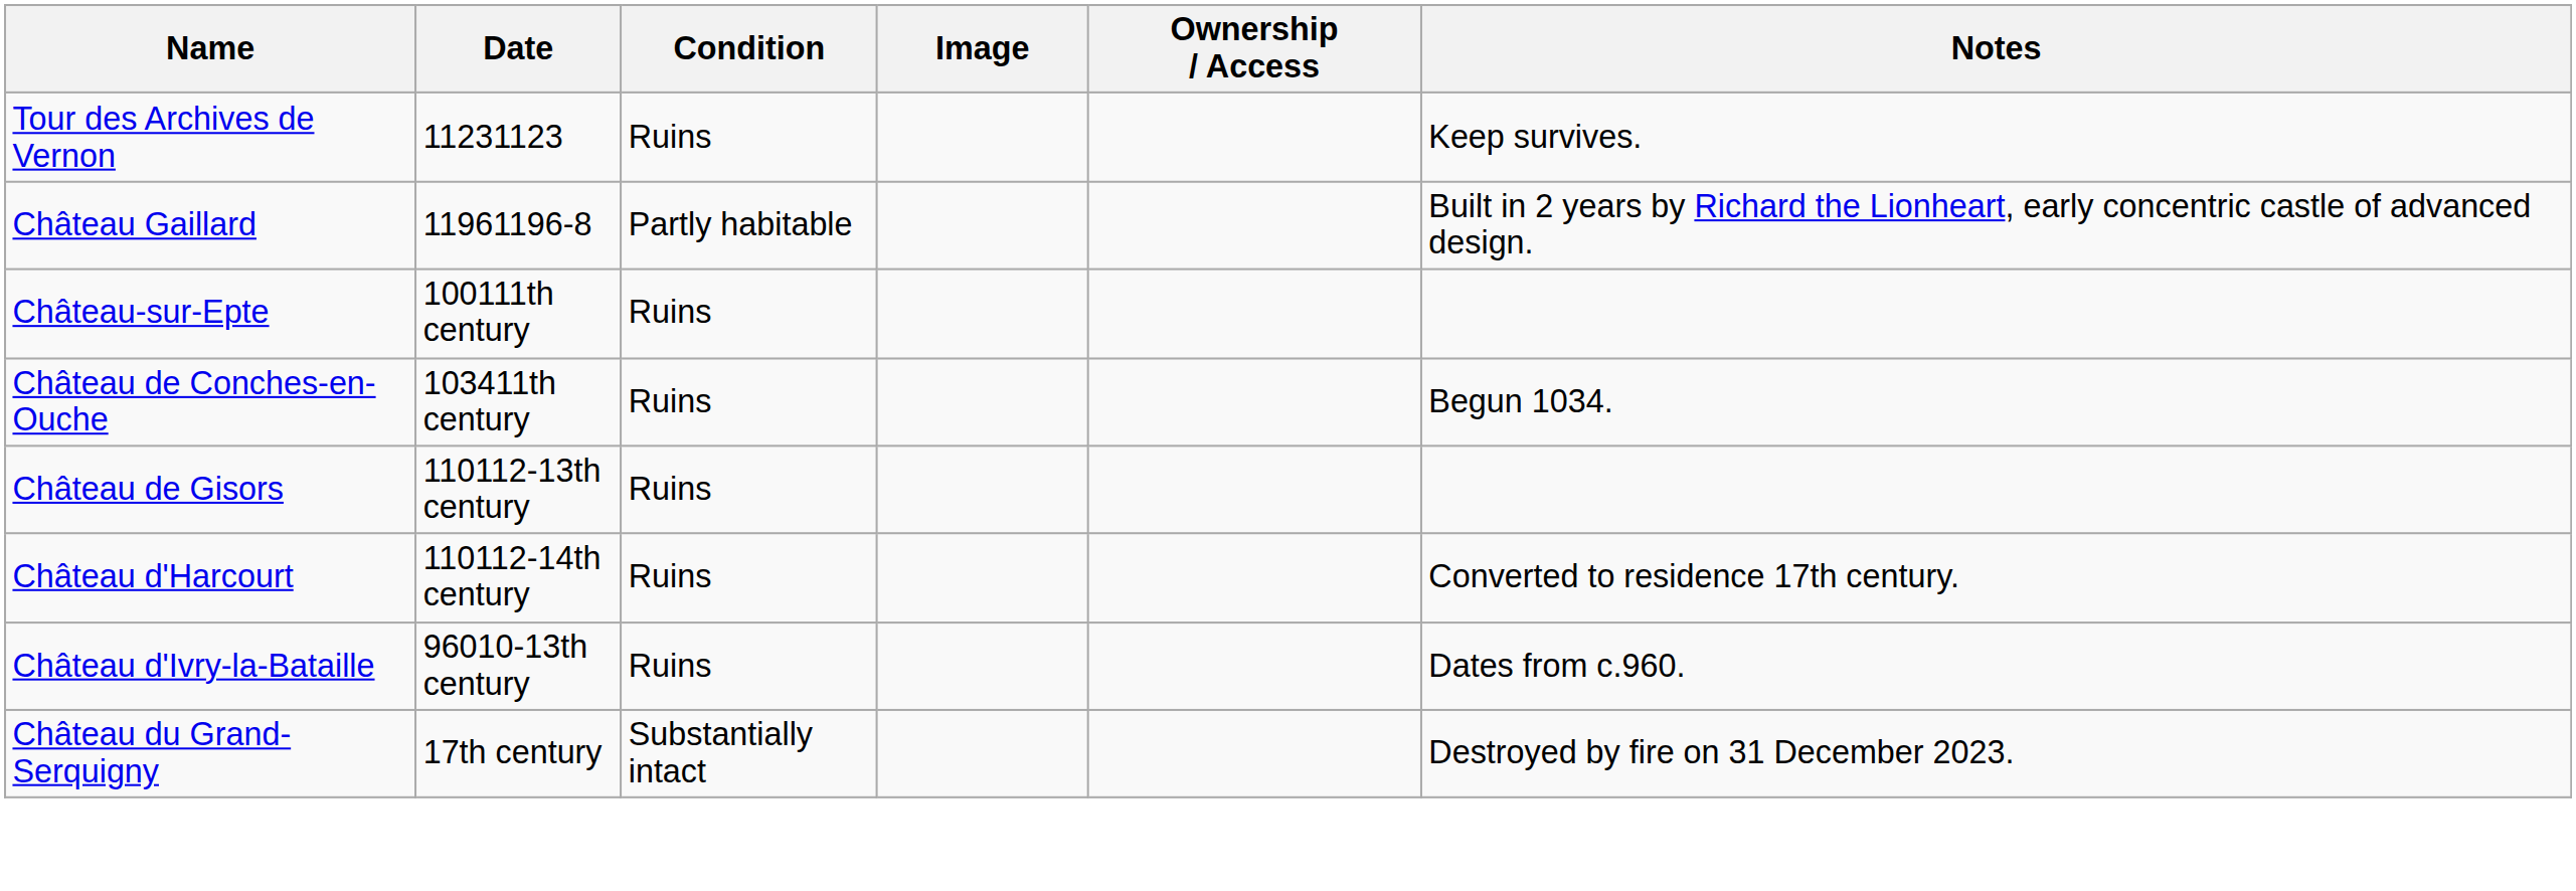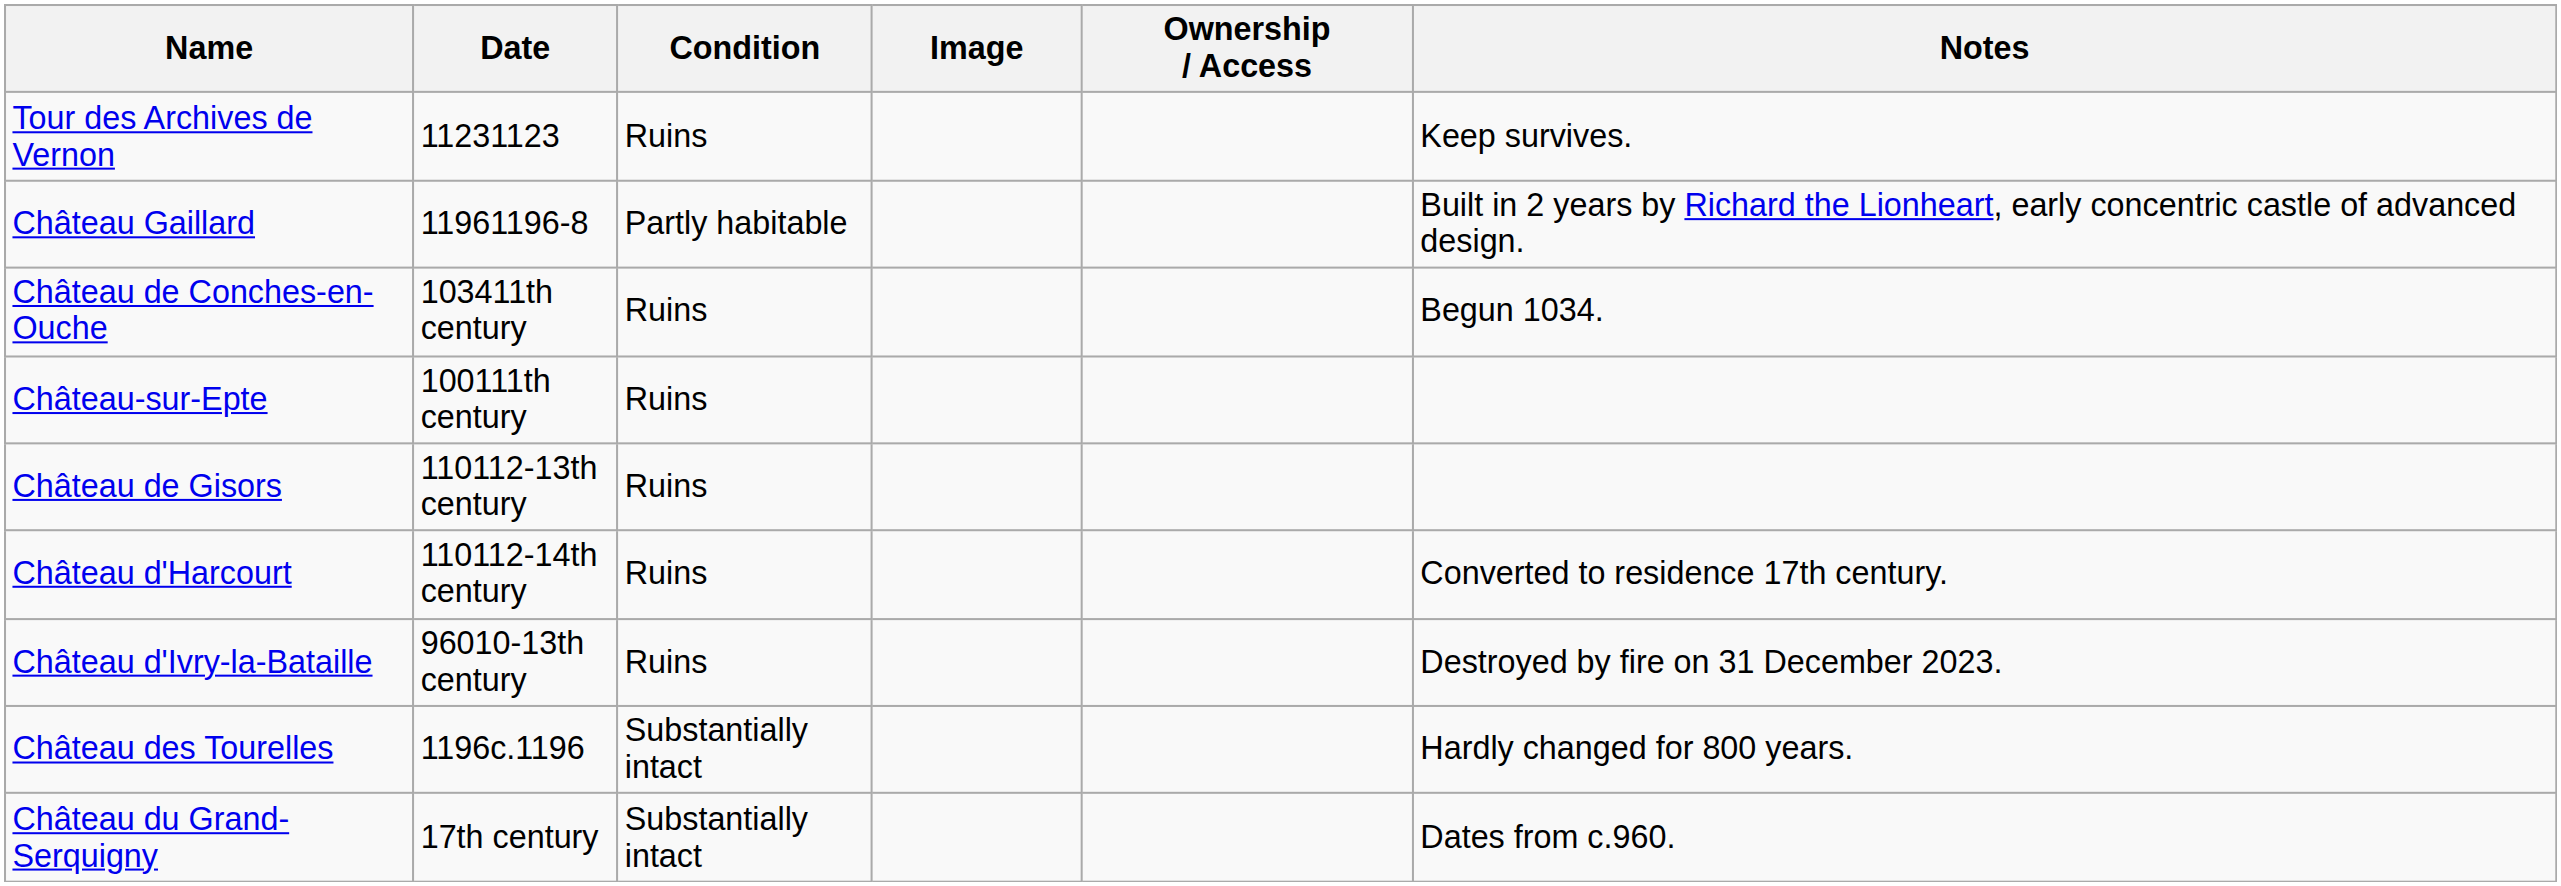 <table class="wikitable sortable" style="width:100%;">
 <tr>
 <th style="width:16%;">Name<br></th>
 <th style="width:8%;">Date<br></th>
 <th style="width:10%;">Condition<br></th>
 <th class="unsortable" style="width:96px;">Image</th>
 <th style="width:13%;">Ownership<br>/ Access</th>
 <th class="unsortable">Notes</th>
 </tr>
 <tr>
 <td><a href='#'>Tour des Archives de Vernon</a></td>
 <td><span>1123</span>1123</td>
 <td>Ruins</td>
 <td></td>
 <td></td>
 <td>Keep survives.</td>
 </tr>
 <tr>
 <td><a href='#'>Château Gaillard</a></td>
 <td><span>1196</span>1196-8</td>
 <td>Partly habitable</td>
 <td></td>
 <td></td>
 <td>Built in 2 years by <a href='#'>Richard the Lionheart</a>, early concentric castle of advanced design.</td>
 </tr>
 <tr>
+<td><a href='#'>Château de Conches-en-Ouche</a></td>
+<td><span>1034</span>11th century</td>
+<td>Ruins</td>
+<td></td>
+<td></td>
+<td>Begun 1034.</td>
+</tr>
+<tr>
 <td><a href='#'>Château-sur-Epte</a></td>
 <td><span>1001</span>11th century</td>
 <td>Ruins</td>
 <td></td>
 <td></td>
 <td></td>
-</tr>
-<tr>
-<td><a href='#'>Château de Conches-en-Ouche</a></td>
-<td><span>1034</span>11th century</td>
-<td>Ruins</td>
-<td></td>
-<td></td>
-<td>Begun 1034.</td>
 </tr>
 <tr>
 <td><a href='#'>Château de Gisors</a></td>
 <td><span>1101</span>12-13th century</td>
 <td>Ruins</td>
 <td></td>
 <td></td>
 <td></td>
 </tr>
 <tr>
 <td><a href='#'>Château d'Harcourt</a></td>
 <td><span>1101</span>12-14th century</td>
 <td>Ruins</td>
 <td></td>
 <td></td>
 <td>Converted to residence 17th century.</td>
 </tr>
 <tr>
 <td><a href='#'>Château d'Ivry-la-Bataille</a></td>
 <td><span>960</span>10-13th century</td>
 <td>Ruins</td>
 <td></td>
 <td></td>
-<td>Dates from c.960.</td>
+<td>Destroyed by fire on 31 December 2023.</td>
+</tr>
+<tr>
+<td><a href='#'>Château des Tourelles</a></td>
+<td><span>1196</span>c.1196</td>
+<td>Substantially intact</td>
+<td></td>
+<td></td>
+<td>Hardly changed for 800 years.</td>
 </tr>
 <tr>
 <td><a href='#'>Château du Grand-Serquigny</a></td>
 <td>17th century</td>
 <td>Substantially intact</td>
 <td></td>
 <td></td>
-<td>Destroyed by fire on 31 December 2023.</td>
+<td>Dates from c.960.</td>
 </tr>
 </table>
